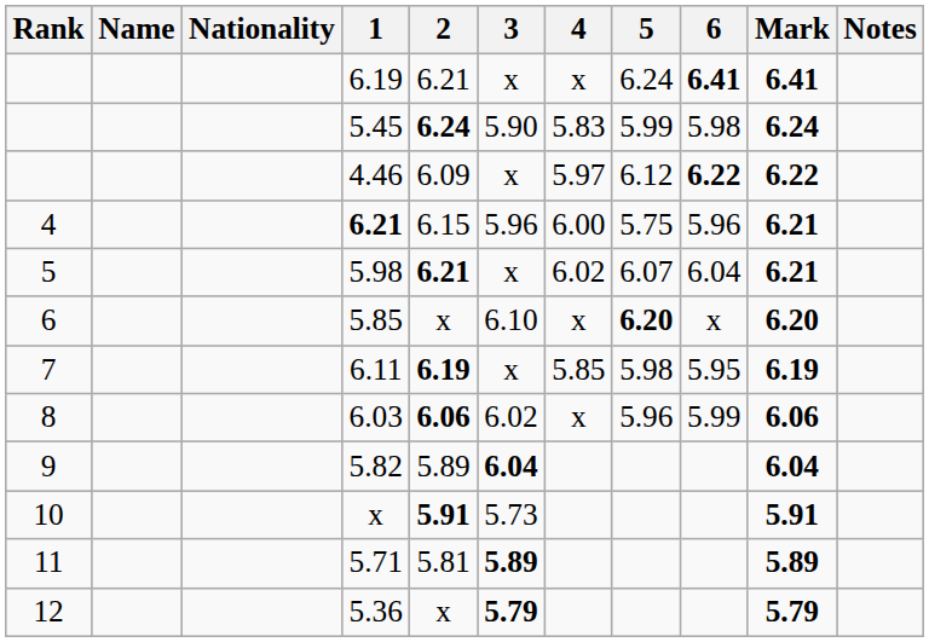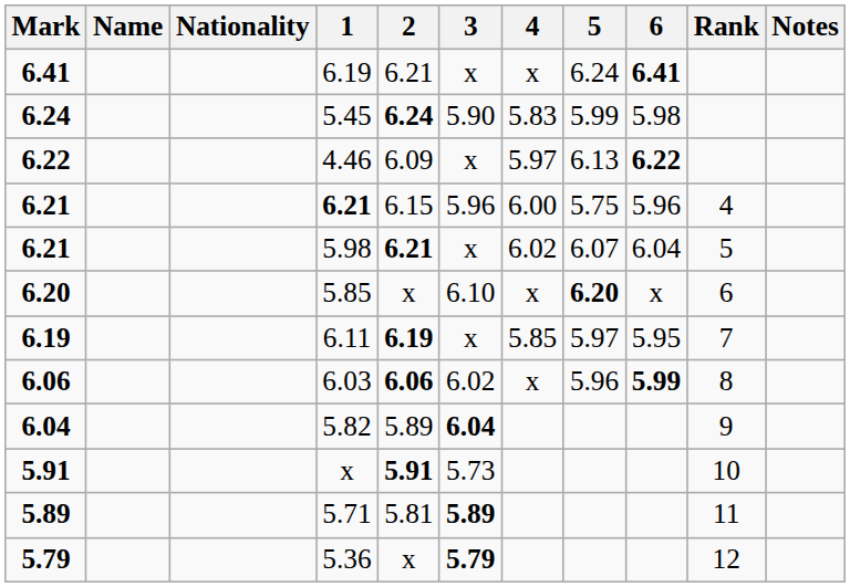 <table class="wikitable sortable" style="text-align:center">
 <tr>
-<th>Rank</th>
+<th>Mark</th>
 <th>Name</th>
 <th>Nationality</th>
 <th>1</th>
 <th>2</th>
 <th>3</th>
 <th>4</th>
 <th>5</th>
 <th>6</th>
-<th>Mark</th>
+<th>Rank</th>
 <th>Notes</th>
 </tr>
 <tr>
-<td></td>
+<td><strong>6.41</strong></td>
 <td align=left></td>
 <td align=left></td>
 <td>6.19</td>
 <td>6.21</td>
 <td>x</td>
 <td>x</td>
 <td>6.24</td>
 <td><strong>6.41</strong></td>
-<td><strong>6.41</strong></td>
+<td></td>
 <td></td>
 </tr>
 <tr>
-<td></td>
+<td><strong>6.24</strong></td>
 <td align=left></td>
 <td align=left></td>
 <td>5.45</td>
 <td><strong>6.24</strong></td>
 <td>5.90</td>
 <td>5.83</td>
 <td>5.99</td>
 <td>5.98</td>
-<td><strong>6.24</strong></td>
+<td></td>
 <td></td>
 </tr>
 <tr>
-<td></td>
+<td><strong>6.22</strong></td>
 <td align=left></td>
 <td align=left></td>
 <td>4.46</td>
 <td>6.09</td>
 <td>x</td>
 <td>5.97</td>
-<td>6.12</td>
+<td>6.13</td>
 <td><strong>6.22</strong></td>
-<td><strong>6.22</strong></td>
+<td></td>
 <td></td>
 </tr>
 <tr>
-<td>4</td>
+<td><strong>6.21</strong></td>
 <td align=left></td>
 <td align=left></td>
 <td><strong>6.21</strong></td>
 <td>6.15</td>
 <td>5.96</td>
 <td>6.00</td>
 <td>5.75</td>
 <td>5.96</td>
-<td><strong>6.21</strong></td>
+<td>4</td>
 <td></td>
 </tr>
 <tr>
-<td>5</td>
+<td><strong>6.21</strong></td>
 <td align=left></td>
 <td align=left></td>
 <td>5.98</td>
 <td><strong>6.21</strong></td>
 <td>x</td>
 <td>6.02</td>
 <td>6.07</td>
 <td>6.04</td>
-<td><strong>6.21</strong></td>
+<td>5</td>
 <td></td>
 </tr>
 <tr>
-<td>6</td>
+<td><strong>6.20</strong></td>
 <td align=left></td>
 <td align=left></td>
 <td>5.85</td>
 <td>x</td>
 <td>6.10</td>
 <td>x</td>
 <td><strong>6.20</strong></td>
 <td>x</td>
-<td><strong>6.20</strong></td>
+<td>6</td>
 <td></td>
 </tr>
 <tr>
-<td>7</td>
+<td><strong>6.19</strong></td>
 <td align=left></td>
 <td align=left></td>
 <td>6.11</td>
 <td><strong>6.19</strong></td>
 <td>x</td>
 <td>5.85</td>
-<td>5.98</td>
+<td>5.97</td>
 <td>5.95</td>
-<td><strong>6.19</strong></td>
+<td>7</td>
 <td></td>
 </tr>
 <tr>
-<td>8</td>
+<td><strong>6.06</strong></td>
 <td align=left></td>
 <td align=left></td>
 <td>6.03</td>
 <td><strong>6.06</strong></td>
 <td>6.02</td>
 <td>x</td>
 <td>5.96</td>
-<td>5.99</td>
-<td><strong>6.06</strong></td>
+<td><strong>5.99</strong></td>
+<td>8</td>
 <td></td>
 </tr>
 <tr>
-<td>9</td>
+<td><strong>6.04</strong></td>
 <td align=left></td>
 <td align=left></td>
 <td>5.82</td>
 <td>5.89</td>
 <td><strong>6.04</strong></td>
 <td></td>
 <td></td>
 <td></td>
-<td><strong>6.04</strong></td>
+<td>9</td>
 <td></td>
 </tr>
 <tr>
-<td>10</td>
+<td><strong>5.91</strong></td>
 <td align=left></td>
 <td align=left></td>
 <td>x</td>
 <td><strong>5.91</strong></td>
 <td>5.73</td>
 <td></td>
 <td></td>
 <td></td>
-<td><strong>5.91</strong></td>
+<td>10</td>
 <td></td>
 </tr>
 <tr>
-<td>11</td>
+<td><strong>5.89</strong></td>
 <td align=left></td>
 <td align=left></td>
 <td>5.71</td>
 <td>5.81</td>
 <td><strong>5.89</strong></td>
 <td></td>
 <td></td>
 <td></td>
-<td><strong>5.89</strong></td>
+<td>11</td>
 <td></td>
 </tr>
 <tr>
-<td>12</td>
+<td><strong>5.79</strong></td>
 <td align=left></td>
 <td align=left></td>
 <td>5.36</td>
 <td>x</td>
 <td><strong>5.79</strong></td>
 <td></td>
 <td></td>
 <td></td>
-<td><strong>5.79</strong></td>
+<td>12</td>
 <td></td>
 </tr>
 </table>
